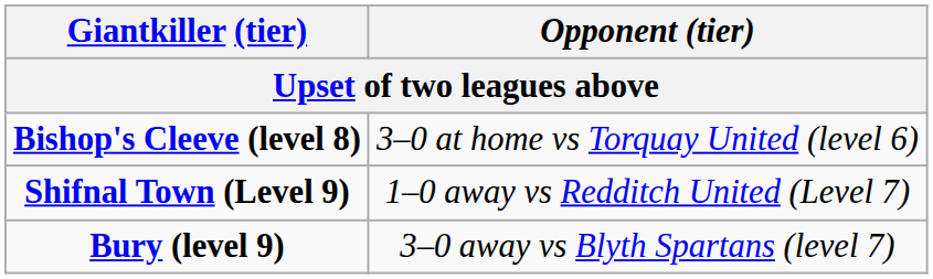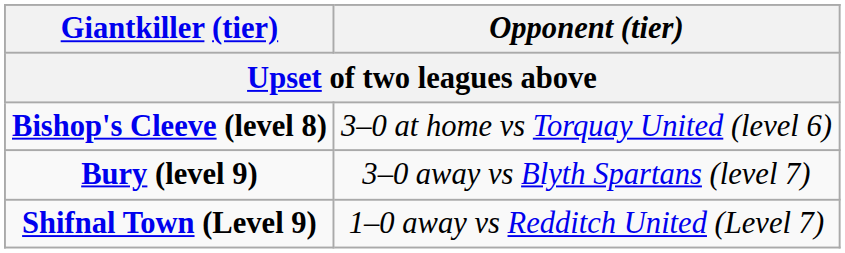 <table class="wikitable" style="text-align:center;">
 <tr>
 <th scope="col"><a href='#'>Giantkiller</a> <a href='#'>(tier)</a></th>
 <th scope="col"><em>Opponent (tier)</em></th>
 </tr>
 <tr>
 <th colspan="2"><a href='#'>Upset</a> of two leagues above</th>
 </tr>
 <tr>
 <td><strong><a href='#'>Bishop's Cleeve</a> (level 8)</strong></td>
 <td><em>3–0 at home vs <a href='#'>Torquay United</a> (level 6)</em></td>
 </tr>
 <tr>
+<td><strong> <a href='#'>Bury</a> (level 9)</strong></td>
+<td><em>3–0 away vs <a href='#'>Blyth Spartans</a> (level 7)</em></td>
+</tr>
+<tr>
 <td><strong> <a href='#'>Shifnal Town</a> (Level 9)</strong></td>
 <td><em>1–0 away vs <a href='#'>Redditch United</a> (Level 7)</em></td>
 </tr>
-<tr>
-<td><strong> <a href='#'>Bury</a> (level 9)</strong></td>
-<td><em>3–0 away vs <a href='#'>Blyth Spartans</a> (level 7)</em></td>
-</tr>
 </table>
